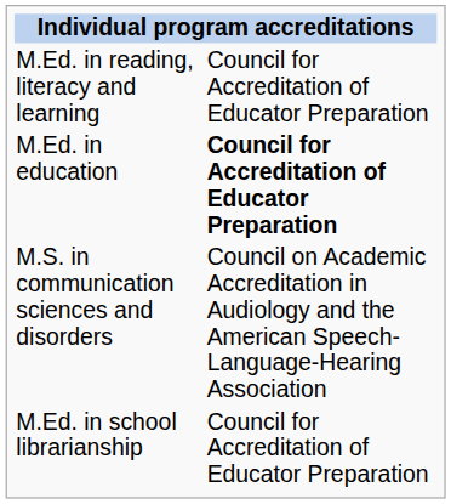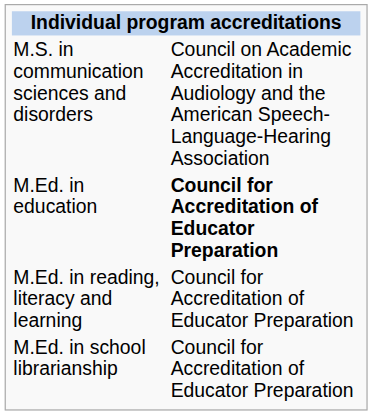 <table class="infobox" style="width:300px;">
 <tr>
 <th colspan="2"  style="text-align:center; background:#bcd2ee;">Individual program accreditations</th>
+</tr>
+<tr>
+<td>M.S. in communication sciences and disorders</td>
+<td>Council on Academic Accreditation in Audiology and the American Speech-Language-Hearing Association</td>
+</tr>
+<tr>
+<td>M.Ed. in education</td>
+<td><strong>Council for Accreditation of Educator Preparation</strong></td>
 </tr>
 <tr>
 <td>M.Ed. in reading, literacy and learning</td>
 <td>Council for Accreditation of Educator Preparation</td>
 </tr>
 <tr>
-<td>M.Ed. in education</td>
-<td><strong>Council for Accreditation of Educator Preparation</strong></td>
-</tr>
-<tr>
-<td>M.S. in communication sciences and disorders</td>
-<td>Council on Academic Accreditation in Audiology and the American Speech-Language-Hearing Association</td>
-</tr>
-<tr>
 <td>M.Ed. in school librarianship</td>
 <td>Council for Accreditation of Educator Preparation</td>
 </tr>
 </table>
